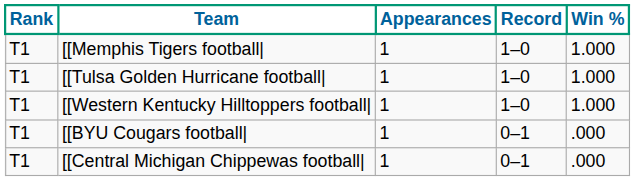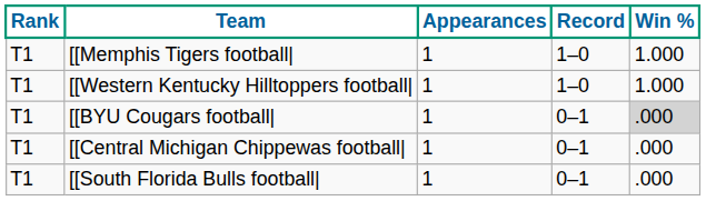 <table class = "wikitable">
 <tr>
 <th style = "background:#FFFFFF; color:#00629B; border: 2px solid #009775">Rank</th>
 <th style = "background:#FFFFFF; color:#00629B; border: 2px solid #009775">Team</th>
 <th style = "background:#FFFFFF; color:#00629B; border: 2px solid #009775">Appearances</th>
 <th style = "background:#FFFFFF; color:#00629B; border: 2px solid #009775">Record</th>
 <th style = "background:#FFFFFF; color:#00629B; border: 2px solid #009775">Win %</th>
 </tr>
 <tr>
 <td>T1</td>
 <td style=>[[Memphis Tigers football|</td>
 <td>1</td>
 <td>1–0</td>
 <td>1.000</td>
 </tr>
 <tr>
 <td>T1</td>
-<td style=>[[Tulsa Golden Hurricane football|</td>
-<td>1</td>
-<td>1–0</td>
-<td>1.000</td>
-</tr>
-<tr>
-<td>T1</td>
 <td style=>[[Western Kentucky Hilltoppers football|</td>
 <td>1</td>
 <td>1–0</td>
 <td>1.000</td>
 </tr>
 <tr>
 <td>T1</td>
 <td style=>[[BYU Cougars football|</td>
 <td>1</td>
 <td>0–1</td>
-<td>.000</td>
+<td style="background: lightgrey;">.000</td>
 </tr>
 <tr>
 <td>T1</td>
 <td style=>[[Central Michigan Chippewas football|</td>
 <td>1</td>
 <td>0–1</td>
 <td>.000</td>
 </tr>
+<tr>
+<td>T1</td>
+<td style=>[[South Florida Bulls football|</td>
+<td>1</td>
+<td>0–1</td>
+<td>.000</td>
+</tr>
 </table>
